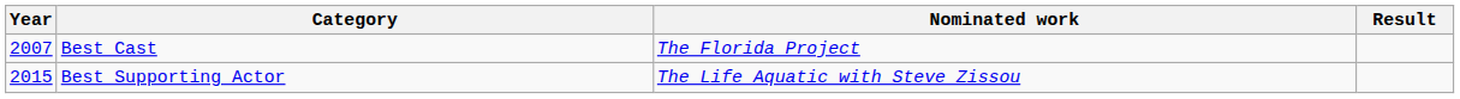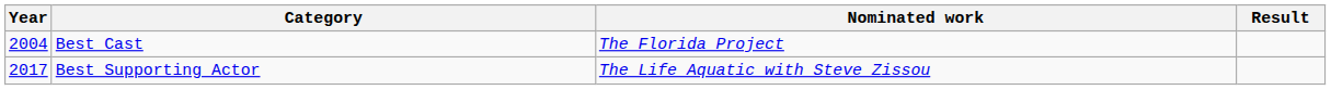 <table class=wikitable>
 <tr>
 <th scope="col" style="width:1em;">Year</th>
 <th scope="col" style="width:33em;">Category</th>
 <th scope="col" style="width:39em;">Nominated work</th>
 <th scope="col" style="width:5em;">Result</th>
 </tr>
 <tr>
-<td><a href='#'>2007</a></td>
+<td><a href='#'>2004</a></td>
 <td><a href='#'>Best Cast</a></td>
 <td><em><a href='#'>The Florida Project</a></em></td>
 <td></td>
 </tr>
 <tr>
-<td><a href='#'>2015</a></td>
+<td><a href='#'>2017</a></td>
 <td><a href='#'>Best Supporting Actor</a></td>
 <td><em><a href='#'>The Life Aquatic with Steve Zissou</a></em></td>
 <td></td>
 </tr>
 </table>
